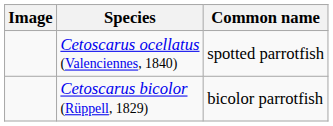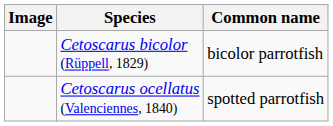 <table class="wikitable">
 <tr>
 <th>Image</th>
 <th>Species</th>
 <th>Common name</th>
 </tr>
 <tr>
 <td></td>
+<td><em><a href='#'>Cetoscarus bicolor</a></em><br><small>(<a href='#'>Rüppell</a>, 1829)</small></td>
+<td>bicolor parrotfish</td>
+</tr>
+<tr>
+<td></td>
 <td><em><a href='#'>Cetoscarus ocellatus</a></em><br><small>(<a href='#'>Valenciennes</a>, 1840)</small></td>
 <td>spotted parrotfish</td>
 </tr>
-<tr>
-<td></td>
-<td><em><a href='#'>Cetoscarus bicolor</a></em><br><small>(<a href='#'>Rüppell</a>, 1829)</small></td>
-<td>bicolor parrotfish</td>
-</tr>
 </table>
